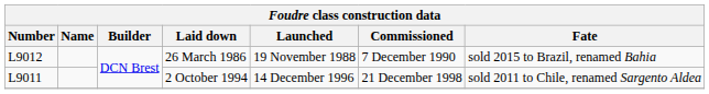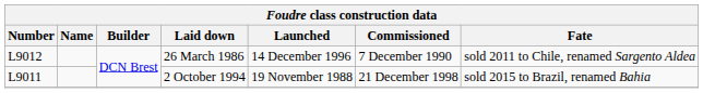 <table class="wikitable">
 <tr>
 <th colspan="7"><em>Foudre</em> class construction data</th>
 </tr>
 <tr>
 <th scope="col">Number</th>
 <th scope="col">Name</th>
 <th scope="col">Builder</th>
 <th scope="col">Laid down</th>
 <th scope="col">Launched</th>
 <th scope="col">Commissioned</th>
 <th scope="col">Fate</th>
 </tr>
 <tr>
 <td scope="row">L9012</td>
 <td></td>
 <td rowspan="2"><a href='#'>DCN Brest</a></td>
 <td>26 March 1986</td>
-<td>19 November 1988</td>
+<td>14 December 1996</td>
 <td>7 December 1990</td>
-<td>sold 2015 to Brazil, renamed <em>Bahia</em></td>
+<td>sold 2011 to Chile, renamed <em>Sargento Aldea</em></td>
 </tr>
 <tr>
 <td scope="row">L9011</td>
 <td></td>
 <td>2 October 1994</td>
-<td>14 December 1996</td>
+<td>19 November 1988</td>
 <td>21 December 1998</td>
-<td>sold 2011 to Chile, renamed <em>Sargento Aldea</em></td>
+<td>sold 2015 to Brazil, renamed <em>Bahia</em></td>
 </tr>
 <tr>
 </tr>
 </table>
